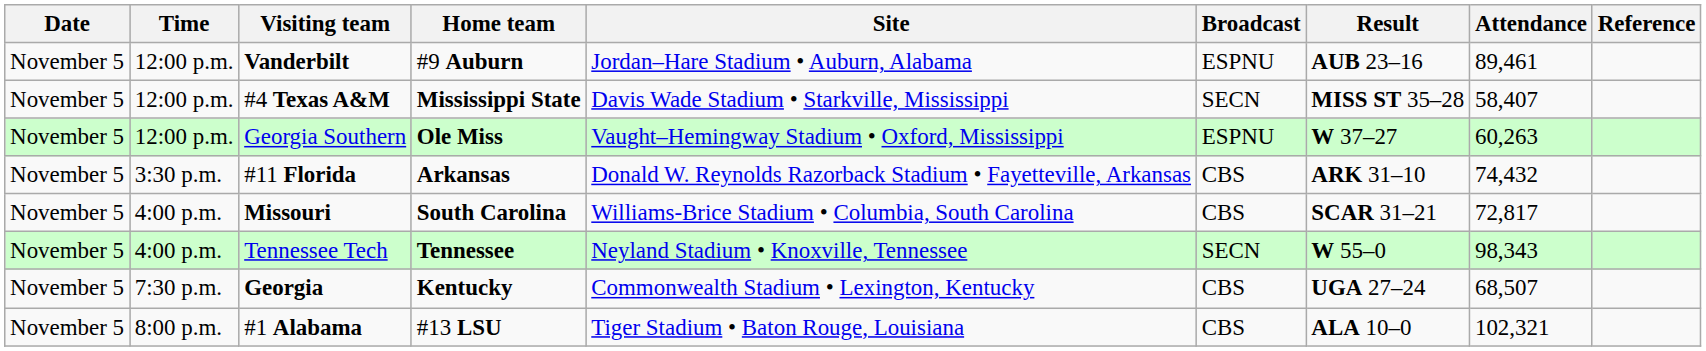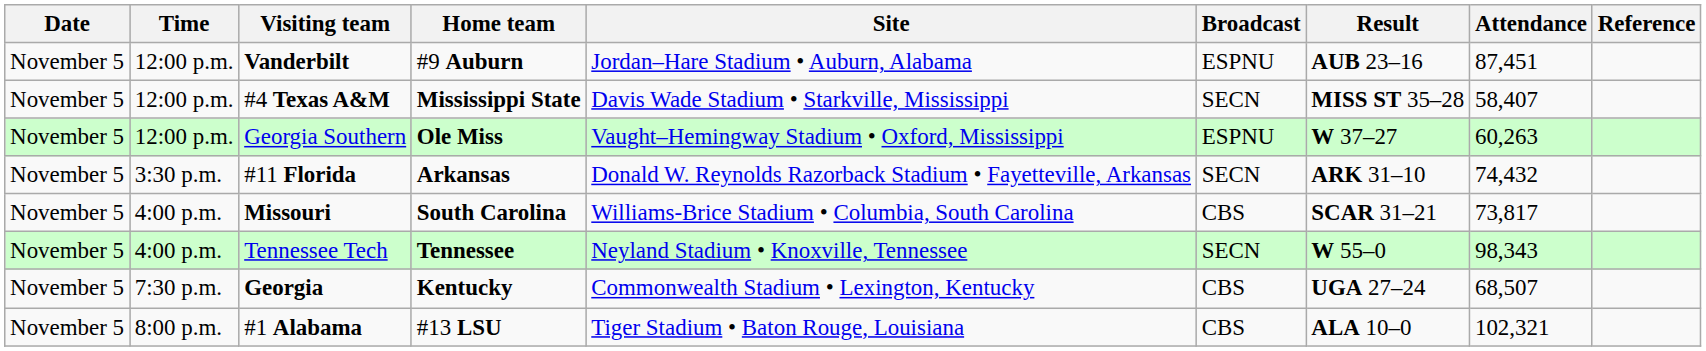 <table class="wikitable" style="font-size:95%;">
 <tr>
 <th>Date</th>
 <th>Time</th>
 <th>Visiting team</th>
 <th>Home team</th>
 <th>Site</th>
 <th>Broadcast</th>
 <th>Result</th>
 <th>Attendance</th>
 <th class="unsortable">Reference</th>
 </tr>
 <tr bgcolor=>
 <td>November 5</td>
 <td>12:00 p.m.</td>
 <td><strong>Vanderbilt</strong></td>
 <td>#9 <strong>Auburn</strong></td>
 <td><a href='#'>Jordan–Hare Stadium</a> • <a href='#'>Auburn, Alabama</a></td>
 <td>ESPNU</td>
 <td><strong>AUB</strong> 23–16</td>
-<td>89,461</td>
+<td>87,451</td>
 <td></td>
 </tr>
 <tr bgcolor=>
 <td>November 5</td>
 <td>12:00 p.m.</td>
 <td>#4 <strong>Texas A&M</strong></td>
 <td><strong>Mississippi State</strong></td>
 <td><a href='#'>Davis Wade Stadium</a> • <a href='#'>Starkville, Mississippi</a></td>
 <td>SECN</td>
 <td><strong>MISS ST</strong> 35–28</td>
 <td>58,407</td>
 <td></td>
 </tr>
 <tr bgcolor=ccffcc>
 <td>November 5</td>
 <td>12:00 p.m.</td>
 <td><a href='#'>Georgia Southern</a></td>
 <td><strong>Ole Miss</strong></td>
 <td><a href='#'>Vaught–Hemingway Stadium</a> • <a href='#'>Oxford, Mississippi</a></td>
 <td>ESPNU</td>
 <td><strong>W</strong> 37–27</td>
 <td>60,263</td>
 <td></td>
 </tr>
 <tr bgcolor=>
 <td>November 5</td>
 <td>3:30 p.m.</td>
 <td>#11 <strong>Florida</strong></td>
 <td><strong>Arkansas</strong></td>
 <td><a href='#'>Donald W. Reynolds Razorback Stadium</a> • <a href='#'>Fayetteville, Arkansas</a></td>
-<td>CBS</td>
+<td>SECN</td>
 <td><strong>ARK</strong> 31–10</td>
 <td>74,432</td>
 <td></td>
 </tr>
 <tr bgcolor=>
 <td>November 5</td>
 <td>4:00 p.m.</td>
 <td><strong>Missouri</strong></td>
 <td><strong>South Carolina</strong></td>
 <td><a href='#'>Williams-Brice Stadium</a> • <a href='#'>Columbia, South Carolina</a></td>
 <td>CBS</td>
 <td><strong>SCAR</strong> 31–21</td>
-<td>72,817</td>
+<td>73,817</td>
 <td></td>
 </tr>
 <tr bgcolor=ccffcc>
 <td>November 5</td>
 <td>4:00 p.m.</td>
 <td><a href='#'>Tennessee Tech</a></td>
 <td><strong>Tennessee</strong></td>
 <td><a href='#'>Neyland Stadium</a> • <a href='#'>Knoxville, Tennessee</a></td>
 <td>SECN</td>
 <td><strong>W</strong> 55–0</td>
 <td>98,343</td>
 <td></td>
 </tr>
 <tr bgcolor=>
 <td>November 5</td>
 <td>7:30 p.m.</td>
 <td><strong>Georgia</strong></td>
 <td><strong>Kentucky</strong></td>
 <td><a href='#'>Commonwealth Stadium</a> • <a href='#'>Lexington, Kentucky</a></td>
 <td>CBS</td>
 <td><strong>UGA</strong> 27–24</td>
 <td>68,507</td>
 <td></td>
 </tr>
 <tr bgcolor=>
 <td>November 5</td>
 <td>8:00 p.m.</td>
 <td>#1 <strong>Alabama</strong></td>
 <td>#13 <strong>LSU</strong></td>
 <td><a href='#'>Tiger Stadium</a> • <a href='#'>Baton Rouge, Louisiana</a></td>
 <td>CBS</td>
 <td><strong>ALA</strong> 10–0</td>
 <td>102,321</td>
 <td></td>
 </tr>
 </table>
